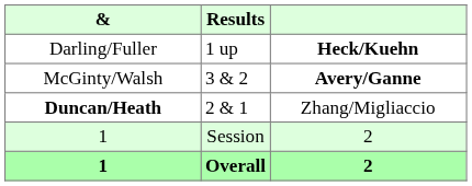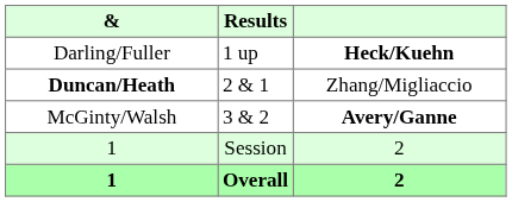 <table border="1" cellpadding="3" style="border-collapse:collapse; text-align:center;">
 <tr style="background:#ddffdd;">
 <th width=160> & </th>
 <th>Results</th>
 <th width=160></th>
 </tr>
 <tr>
 <td>Darling/Fuller</td>
 <td align=left> 1 up</td>
 <td><strong>Heck/Kuehn</strong></td>
 </tr>
 <tr>
+<td><strong>Duncan/Heath</strong></td>
+<td align=left> 2 & 1</td>
+<td>Zhang/Migliaccio</td>
+</tr>
+<tr>
 <td>McGinty/Walsh</td>
 <td align=left> 3 & 2</td>
 <td><strong>Avery/Ganne</strong></td>
-</tr>
-<tr>
-<td><strong>Duncan/Heath</strong></td>
-<td align=left> 2 & 1</td>
-<td>Zhang/Migliaccio</td>
 </tr>
 <tr style="background:#ddffdd;">
 <td>1</td>
 <td>Session</td>
 <td>2</td>
 </tr>
 <tr style="background:#aaffaa;">
 <th>1</th>
 <th>Overall</th>
 <th>2</th>
 </tr>
 </table>
